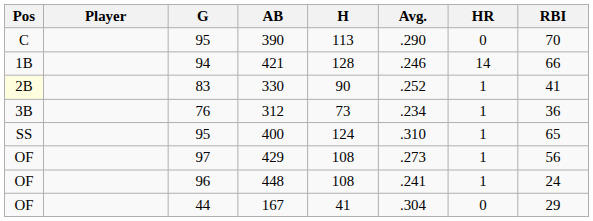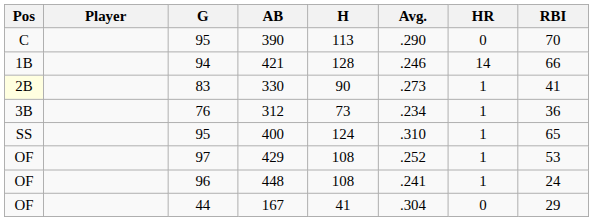 <table class="wikitable sortable">
 <tr>
 <th bgcolor="#DDDDFF" width="5%">Pos</th>
 <th bgcolor="#DDDDFF" width="16%">Player</th>
 <th bgcolor="#DDDDFF" width="9%">G</th>
 <th bgcolor="#DDDDFF" width="9%">AB</th>
 <th bgcolor="#DDDDFF" width="9%">H</th>
 <th bgcolor="#DDDDFF" width="9%">Avg.</th>
 <th bgcolor="#DDDDFF" width="9%">HR</th>
 <th bgcolor="#DDDDFF" width="9%">RBI</th>
 </tr>
 <tr align="center">
 <td>C</td>
 <td></td>
 <td>95</td>
 <td>390</td>
 <td>113</td>
 <td>.290</td>
 <td>0</td>
 <td>70</td>
 </tr>
 <tr align="center">
 <td>1B</td>
 <td></td>
 <td>94</td>
 <td>421</td>
 <td>128</td>
 <td>.246</td>
 <td>14</td>
 <td>66</td>
 </tr>
 <tr align="center">
 <td style="background: lightyellow;">2B</td>
 <td></td>
 <td>83</td>
 <td>330</td>
 <td>90</td>
-<td>.252</td>
+<td>.273</td>
 <td>1</td>
 <td>41</td>
 </tr>
 <tr align="center">
 <td>3B</td>
 <td></td>
 <td>76</td>
 <td>312</td>
 <td>73</td>
 <td>.234</td>
 <td>1</td>
 <td>36</td>
 </tr>
 <tr align="center">
 <td>SS</td>
 <td></td>
 <td>95</td>
 <td>400</td>
 <td>124</td>
 <td>.310</td>
 <td>1</td>
 <td>65</td>
 </tr>
 <tr align="center">
 <td>OF</td>
 <td></td>
 <td>97</td>
 <td>429</td>
 <td>108</td>
-<td>.273</td>
+<td>.252</td>
 <td>1</td>
-<td>56</td>
+<td>53</td>
 </tr>
 <tr align="center">
 <td>OF</td>
 <td></td>
 <td>96</td>
 <td>448</td>
 <td>108</td>
 <td>.241</td>
 <td>1</td>
 <td>24</td>
 </tr>
 <tr align="center">
 <td>OF</td>
 <td></td>
 <td>44</td>
 <td>167</td>
 <td>41</td>
 <td>.304</td>
 <td>0</td>
 <td>29</td>
 </tr>
 </table>
